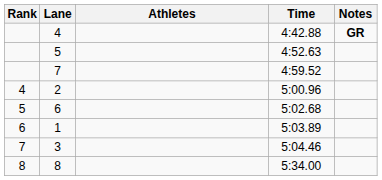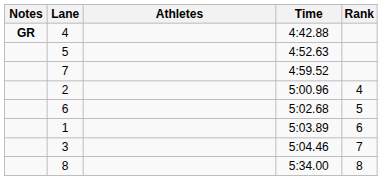 <table class="wikitable sortable" style="text-align:center;">
 <tr>
-<th width=40>Rank</th>
+<th width=50>Notes</th>
 <th width=40>Lane</th>
 <th width=250>Athletes</th>
 <th width=80>Time</th>
-<th width=50>Notes</th>
+<th width=40>Rank</th>
 </tr>
 <tr>
-<td></td>
+<td><strong>GR</strong></td>
 <td>4</td>
 <td align=left></td>
 <td>4:42.88</td>
-<td><strong>GR</strong></td>
+<td></td>
 </tr>
 <tr>
 <td></td>
 <td>5</td>
 <td align=left></td>
 <td>4:52.63</td>
 <td></td>
 </tr>
 <tr>
 <td></td>
 <td>7</td>
 <td align=left></td>
 <td>4:59.52</td>
 <td></td>
 </tr>
 <tr>
-<td>4</td>
+<td></td>
 <td>2</td>
 <td align=left></td>
 <td>5:00.96</td>
-<td></td>
+<td>4</td>
 </tr>
 <tr>
-<td>5</td>
+<td></td>
 <td>6</td>
 <td align=left></td>
 <td>5:02.68</td>
-<td></td>
+<td>5</td>
 </tr>
 <tr>
-<td>6</td>
+<td></td>
 <td>1</td>
 <td align=left></td>
 <td>5:03.89</td>
-<td></td>
+<td>6</td>
 </tr>
 <tr>
-<td>7</td>
+<td></td>
 <td>3</td>
 <td align=left></td>
 <td>5:04.46</td>
-<td></td>
+<td>7</td>
 </tr>
 <tr>
-<td>8</td>
+<td></td>
 <td>8</td>
 <td align=left></td>
 <td>5:34.00</td>
-<td></td>
+<td>8</td>
 </tr>
 </table>
